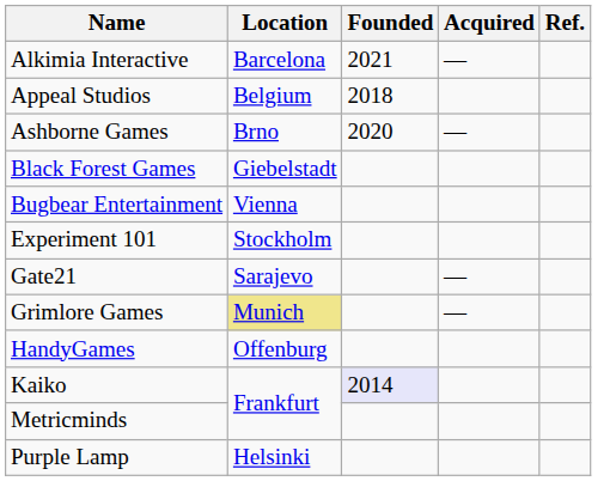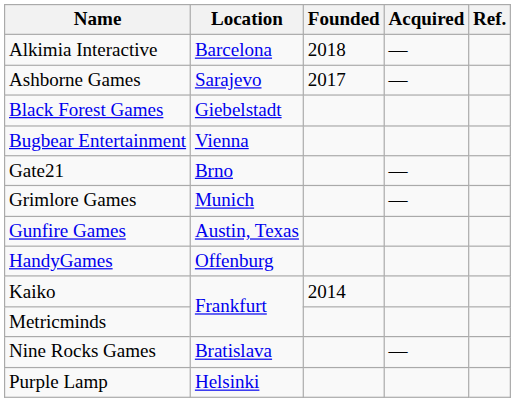 <table class="wikitable sortable">
 <tr>
 <th>Name</th>
 <th>Location</th>
 <th>Founded</th>
 <th>Acquired</th>
 <th>Ref.</th>
 </tr>
 <tr>
 <td>Alkimia Interactive</td>
 <td><a href='#'>Barcelona</a></td>
-<td>2021</td>
+<td>2018</td>
 <td>—</td>
 <td></td>
 </tr>
 <tr>
-<td>Appeal Studios</td>
-<td><a href='#'>Belgium</a></td>
-<td>2018</td>
-<td></td>
-<td></td>
-</tr>
-<tr>
 <td>Ashborne Games</td>
-<td><a href='#'>Brno</a></td>
-<td>2020</td>
+<td><a href='#'>Sarajevo</a></td>
+<td>2017</td>
 <td>—</td>
 <td></td>
 </tr>
 <tr>
 <td><a href='#'>Black Forest Games</a></td>
 <td><a href='#'>Giebelstadt</a></td>
 <td></td>
 <td></td>
 <td></td>
 </tr>
 <tr>
 <td><a href='#'>Bugbear Entertainment</a></td>
 <td><a href='#'>Vienna</a></td>
 <td></td>
 <td></td>
 <td></td>
 </tr>
 <tr>
-<td>Experiment 101</td>
-<td><a href='#'>Stockholm</a></td>
-<td></td>
-<td></td>
-<td></td>
-</tr>
-<tr>
 <td>Gate21</td>
-<td><a href='#'>Sarajevo</a></td>
+<td><a href='#'>Brno</a></td>
 <td></td>
 <td>—</td>
 <td></td>
 </tr>
 <tr>
 <td>Grimlore Games</td>
-<td style="background: khaki;"><a href='#'>Munich</a></td>
+<td><a href='#'>Munich</a></td>
 <td></td>
 <td>—</td>
+<td></td>
+</tr>
+<tr>
+<td><a href='#'>Gunfire Games</a></td>
+<td><a href='#'>Austin, Texas</a></td>
+<td></td>
+<td></td>
 <td></td>
 </tr>
 <tr>
 <td><a href='#'>HandyGames</a></td>
 <td><a href='#'>Offenburg</a></td>
 <td></td>
 <td></td>
 <td></td>
 </tr>
 <tr>
 <td>Kaiko</td>
 <td rowspan="2"><a href='#'>Frankfurt</a></td>
-<td style="background: lavender;">2014</td>
+<td>2014</td>
 <td></td>
 <td></td>
 </tr>
 <tr>
 <td>Metricminds</td>
 <td></td>
 <td></td>
 <td></td>
 </tr>
 <tr>
+<td>Nine Rocks Games</td>
+<td><a href='#'>Bratislava</a></td>
+<td></td>
+<td>—</td>
+<td></td>
+</tr>
+<tr>
 <td>Purple Lamp</td>
 <td><a href='#'>Helsinki</a></td>
 <td></td>
 <td></td>
 <td></td>
 </tr>
 </table>
